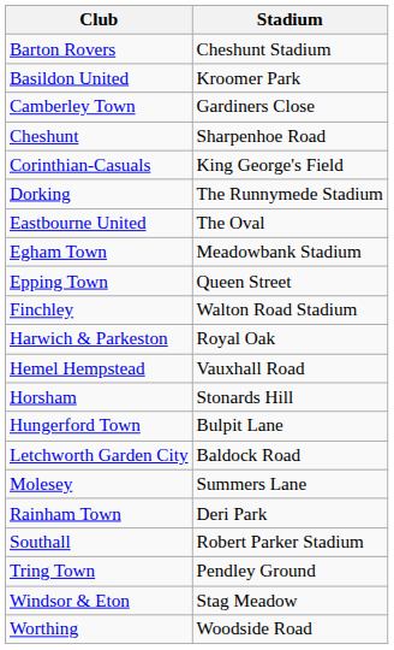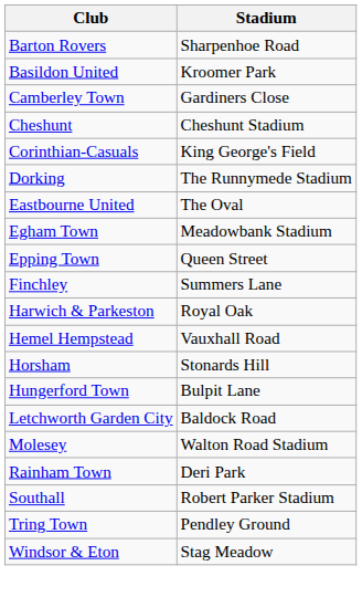 <table class="wikitable sortable">
 <tr>
 <th>Club</th>
 <th>Stadium</th>
 </tr>
 <tr>
 <td><a href='#'>Barton Rovers</a></td>
-<td>Cheshunt Stadium</td>
+<td>Sharpenhoe Road</td>
 </tr>
 <tr>
 <td><a href='#'>Basildon United</a></td>
 <td>Kroomer Park</td>
 </tr>
 <tr>
 <td><a href='#'>Camberley Town</a></td>
 <td>Gardiners Close</td>
 </tr>
 <tr>
 <td><a href='#'>Cheshunt</a></td>
-<td>Sharpenhoe Road</td>
+<td>Cheshunt Stadium</td>
 </tr>
 <tr>
 <td><a href='#'>Corinthian-Casuals</a></td>
 <td>King George's Field</td>
 </tr>
 <tr>
 <td><a href='#'>Dorking</a></td>
 <td>The Runnymede Stadium</td>
 </tr>
 <tr>
 <td><a href='#'>Eastbourne United</a></td>
 <td>The Oval</td>
 </tr>
 <tr>
 <td><a href='#'>Egham Town</a></td>
 <td>Meadowbank Stadium</td>
 </tr>
 <tr>
 <td><a href='#'>Epping Town</a></td>
 <td>Queen Street</td>
 </tr>
 <tr>
 <td><a href='#'>Finchley</a></td>
-<td>Walton Road Stadium</td>
+<td>Summers Lane</td>
 </tr>
 <tr>
 <td><a href='#'>Harwich & Parkeston</a></td>
 <td>Royal Oak</td>
 </tr>
 <tr>
 <td><a href='#'>Hemel Hempstead</a></td>
 <td>Vauxhall Road</td>
 </tr>
 <tr>
 <td><a href='#'>Horsham</a></td>
 <td>Stonards Hill</td>
 </tr>
 <tr>
 <td><a href='#'>Hungerford Town</a></td>
 <td>Bulpit Lane</td>
 </tr>
 <tr>
 <td><a href='#'>Letchworth Garden City</a></td>
 <td>Baldock Road</td>
 </tr>
 <tr>
 <td><a href='#'>Molesey</a></td>
-<td>Summers Lane</td>
+<td>Walton Road Stadium</td>
 </tr>
 <tr>
 <td><a href='#'>Rainham Town</a></td>
 <td>Deri Park</td>
 </tr>
 <tr>
 <td><a href='#'>Southall</a></td>
 <td>Robert Parker Stadium</td>
 </tr>
 <tr>
 <td><a href='#'>Tring Town</a></td>
 <td>Pendley Ground</td>
 </tr>
 <tr>
 <td><a href='#'>Windsor & Eton</a></td>
 <td>Stag Meadow</td>
 </tr>
-<tr>
-<td><a href='#'>Worthing</a></td>
-<td>Woodside Road</td>
-</tr>
 </table>
